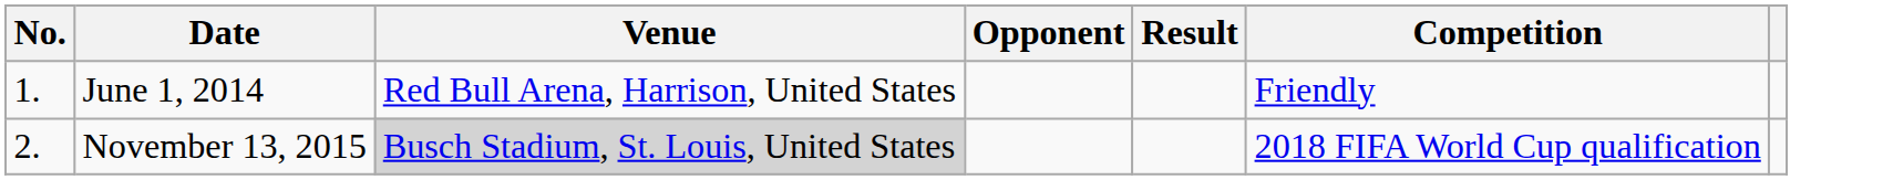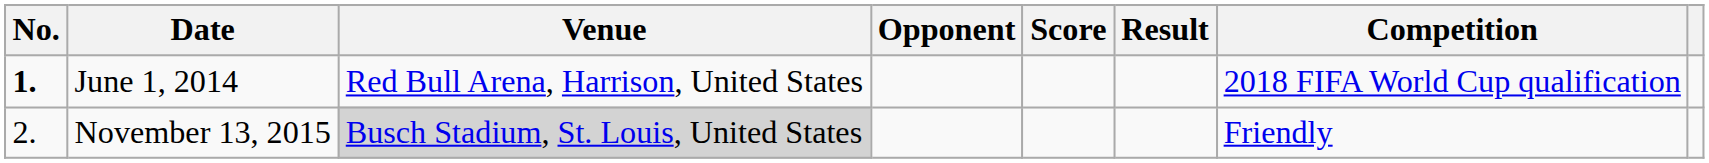 <table class="wikitable sortable">
 <tr>
 <th scope=col>No.</th>
 <th scope=col>Date</th>
 <th scope=col>Venue</th>
 <th scope=col>Opponent</th>
+<th scope=col>Score</th>
 <th scope=col>Result</th>
 <th scope=col>Competition</th>
 <th scope=col class="unsortable"></th>
 </tr>
 <tr>
-<td>1.</td>
+<td><strong>1.</strong></td>
 <td>June 1, 2014</td>
 <td><a href='#'>Red Bull Arena</a>, <a href='#'>Harrison</a>, United States</td>
 <td></td>
 <td></td>
-<td><a href='#'>Friendly</a></td>
+<td></td>
+<td><a href='#'>2018 FIFA World Cup qualification</a></td>
 <td></td>
 </tr>
 <tr>
 <td>2.</td>
 <td>November 13, 2015</td>
 <td style="background: lightgrey;"><a href='#'>Busch Stadium</a>, <a href='#'>St. Louis</a>, United States</td>
 <td></td>
 <td></td>
-<td><a href='#'>2018 FIFA World Cup qualification</a></td>
+<td></td>
+<td><a href='#'>Friendly</a></td>
 <td></td>
 </tr>
 </table>
